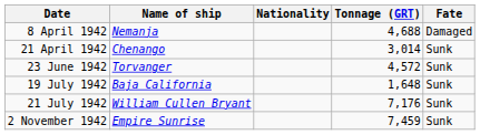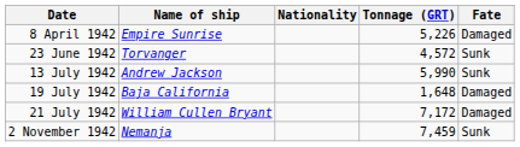 <table class="wikitable sortable">
 <tr>
 <th>Date</th>
 <th>Name of ship</th>
 <th>Nationality</th>
 <th>Tonnage (<a href='#'>GRT</a>)</th>
 <th>Fate</th>
 </tr>
 <tr>
 <td align="right">8 April 1942</td>
-<td align="left"><a href='#'><em>Nemanja</em></a></td>
+<td align="left"><a href='#'><em>Empire Sunrise</em></a></td>
 <td></td>
-<td align="right">4,688</td>
+<td align="right">5,226</td>
 <td>Damaged</td>
-</tr>
-<tr>
-<td align="right">21 April 1942</td>
-<td align="left"><a href='#'><em>Chenango</em></a></td>
-<td></td>
-<td align="right">3,014</td>
-<td>Sunk</td>
 </tr>
 <tr>
 <td align="right">23 June 1942</td>
 <td align="left"><a href='#'><em>Torvanger</em></a></td>
 <td></td>
 <td align="right">4,572</td>
 <td>Sunk</td>
 </tr>
 <tr>
+<td align="right">13 July 1942</td>
+<td align="left"><a href='#'><em>Andrew Jackson</em></a></td>
+<td></td>
+<td align="right">5,990</td>
+<td>Sunk</td>
+</tr>
+<tr>
 <td align="right">19 July 1942</td>
 <td align="left"><a href='#'><em>Baja California</em></a></td>
 <td></td>
 <td align="right">1,648</td>
-<td>Sunk</td>
+<td>Damaged</td>
 </tr>
 <tr>
 <td align="right">21 July 1942</td>
 <td align="left"><a href='#'><em>William Cullen Bryant</em></a></td>
 <td></td>
-<td align="right">7,176</td>
-<td>Sunk</td>
+<td align="right">7,172</td>
+<td>Damaged</td>
 </tr>
 <tr>
 <td align="right">2 November 1942</td>
-<td align="left"><a href='#'><em>Empire Sunrise</em></a></td>
+<td align="left"><a href='#'><em>Nemanja</em></a></td>
 <td></td>
 <td align="right">7,459</td>
 <td>Sunk</td>
 </tr>
 </table>
